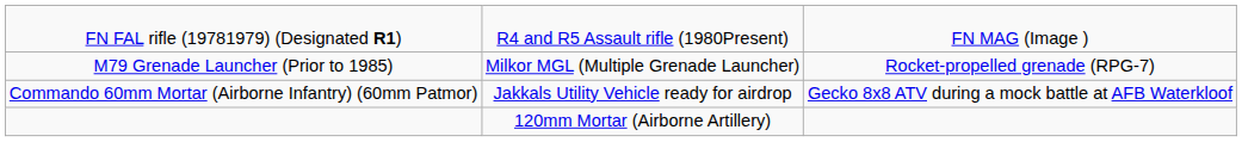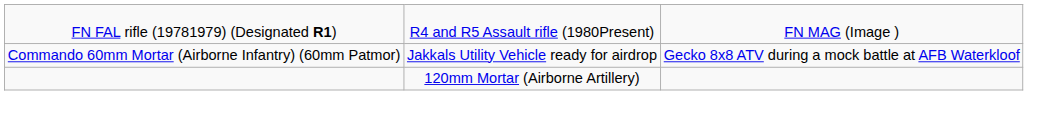 <table class="wikitable">
 <tr style="text-align:center;">
 <td><br><a href='#'>FN FAL</a> rifle (19781979) (Designated <strong>R1</strong>)</td>
 <td><br><a href='#'>R4 and R5 Assault rifle</a> (1980Present)</td>
 <td><br><a href='#'>FN MAG</a> (Image )</td>
-</tr>
-<tr style="text-align:center;">
-<td> <a href='#'>M79 Grenade Launcher</a> (Prior to 1985)</td>
-<td><a href='#'>Milkor MGL</a> (Multiple Grenade Launcher)</td>
-<td><a href='#'>Rocket-propelled grenade</a> (RPG-7)</td>
 </tr>
 <tr style="text-align:center;">
 <td><a href='#'>Commando 60mm Mortar</a> (Airborne Infantry) (60mm Patmor)</td>
 <td><a href='#'>Jakkals Utility Vehicle</a> ready for airdrop</td>
 <td><a href='#'>Gecko 8x8 ATV</a> during a mock battle at <a href='#'>AFB Waterkloof</a></td>
 </tr>
 <tr style="text-align:center;">
 <td></td>
 <td><a href='#'>120mm Mortar</a> (Airborne Artillery)</td>
 <td></td>
 </tr>
 </table>
